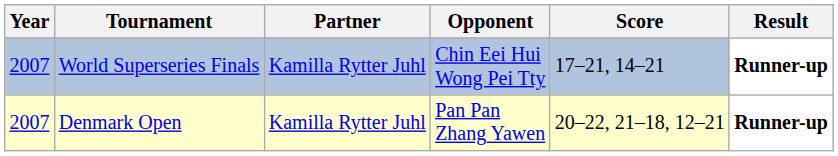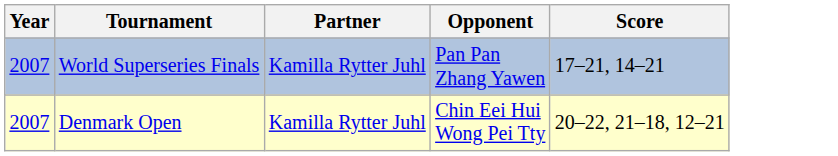 <table class="sortable wikitable" style="font-size: 90%;">
 <tr>
 <th>Year</th>
 <th>Tournament</th>
 <th>Partner</th>
 <th>Opponent</th>
 <th>Score</th>
-<th>Result</th>
 </tr>
 <tr style="background:#B0C4DE">
 <td align="center"><a href='#'>2007</a></td>
 <td align="left"><a href='#'>World Superseries Finals</a></td>
 <td align="left"> <a href='#'>Kamilla Rytter Juhl</a></td>
-<td align="left"> <a href='#'>Chin Eei Hui</a><br> <a href='#'>Wong Pei Tty</a></td>
+<td align="left"> <a href='#'>Pan Pan</a><br> <a href='#'>Zhang Yawen</a></td>
 <td align="left">17–21, 14–21</td>
-<td style="text-align:left; background:white"> <strong>Runner-up</strong></td>
 </tr>
 <tr style="background:#FFFFCC">
 <td align="center"><a href='#'>2007</a></td>
 <td align="left"><a href='#'>Denmark Open</a></td>
 <td align="left"> <a href='#'>Kamilla Rytter Juhl</a></td>
-<td align="left"> <a href='#'>Pan Pan</a><br> <a href='#'>Zhang Yawen</a></td>
+<td align="left"> <a href='#'>Chin Eei Hui</a><br> <a href='#'>Wong Pei Tty</a></td>
 <td align="left">20–22, 21–18, 12–21</td>
-<td style="text-align:left; background:white"> <strong>Runner-up</strong></td>
 </tr>
 </table>
